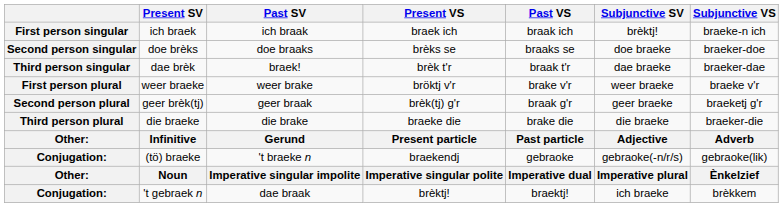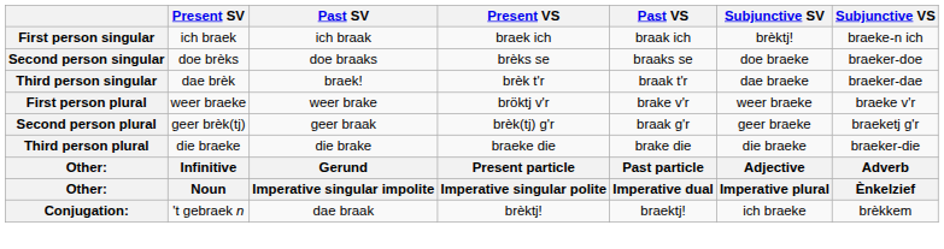 <table class="wikitable" style="text-align: center;">
 <tr>
 <th></th>
 <th><a href='#'>Present</a> SV</th>
 <th><a href='#'>Past</a> SV</th>
 <th><a href='#'>Present</a> VS</th>
 <th><a href='#'>Past</a> VS</th>
 <th><a href='#'>Subjunctive</a> SV</th>
 <th><a href='#'>Subjunctive</a> VS</th>
 </tr>
 <tr>
 <th>First person singular</th>
 <td>ich braek</td>
 <td>ich braak</td>
 <td>braek ich</td>
 <td>braak ich</td>
 <td>brèktj!</td>
 <td>braeke-n ich</td>
 </tr>
 <tr>
 <th>Second person singular</th>
 <td>doe brèks</td>
 <td>doe braaks</td>
 <td>brèks se</td>
 <td>braaks se</td>
 <td>doe braeke</td>
 <td>braeker-doe</td>
 </tr>
 <tr>
 <th>Third person singular</th>
 <td>dae brèk</td>
 <td>braek!</td>
 <td>brèk t'r</td>
 <td>braak t'r</td>
 <td>dae braeke</td>
 <td>braeker-dae</td>
 </tr>
 <tr>
 <th>First person plural</th>
 <td>weer braeke</td>
 <td>weer brake</td>
 <td>bröktj v'r</td>
 <td>brake v'r</td>
 <td>weer braeke</td>
 <td>braeke v'r</td>
 </tr>
 <tr>
 <th>Second person plural</th>
 <td>geer brèk(tj)</td>
 <td>geer braak</td>
 <td>brèk(tj) g'r</td>
 <td>braak g'r</td>
 <td>geer braeke</td>
 <td>braeketj g'r</td>
 </tr>
 <tr>
 <th>Third person plural</th>
 <td>die braeke</td>
 <td>die brake</td>
 <td>braeke die</td>
 <td>brake die</td>
 <td>die braeke</td>
 <td>braeker-die</td>
 </tr>
 <tr>
 <th>Other:</th>
 <th>Infinitive</th>
 <th>Gerund</th>
 <th>Present particle</th>
 <th>Past particle</th>
 <th>Adjective</th>
 <th>Adverb</th>
 </tr>
 <tr>
-<th>Conjugation:</th>
-<td>(tö) braeke</td>
-<td>'t braeke <em>n</em></td>
-<td>braekendj</td>
-<td>gebraoke</td>
-<td>gebraoke(-n/r/s)</td>
-<td>gebraoke(lik)</td>
-</tr>
-<tr>
 <th>Other:</th>
 <th>Noun</th>
 <th>Imperative singular impolite</th>
 <th>Imperative singular polite</th>
 <th>Imperative dual</th>
 <th>Imperative plural</th>
 <th>Ènkelzief</th>
 </tr>
 <tr>
 <th>Conjugation:</th>
 <td>'t gebraek <em>n</em></td>
 <td>dae braak</td>
 <td>brèktj!</td>
 <td>braektj!</td>
 <td>ich braeke</td>
 <td>brèkkem</td>
 </tr>
 </table>
